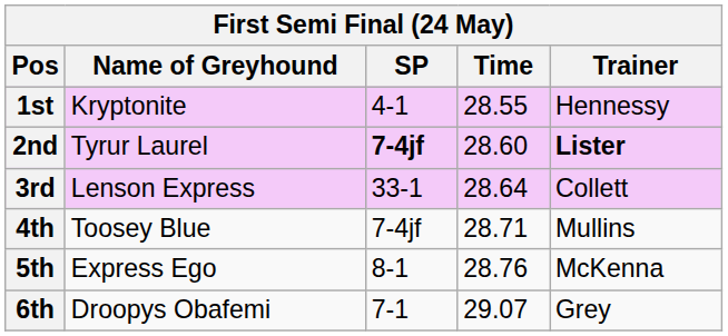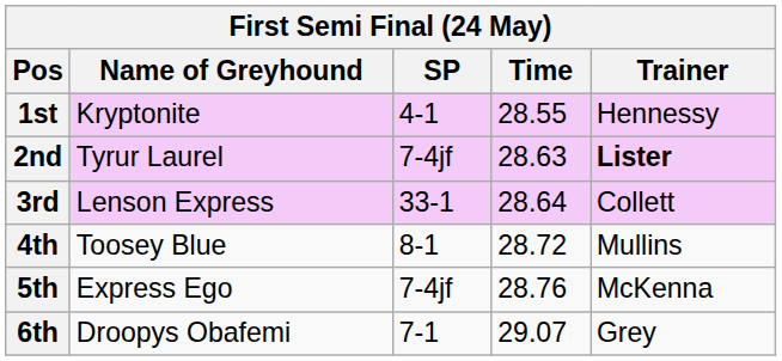 <table class="wikitable">
 <tr>
 <th colspan="6">First Semi Final (24 May)</th>
 </tr>
 <tr>
 <th width=30>Pos</th>
 <th width=180>Name of Greyhound</th>
 <th width=50>SP</th>
 <th width=50>Time</th>
 <th width=100>Trainer</th>
 </tr>
 <tr style="background: #f4caf9;">
 <th>1st</th>
 <td>Kryptonite</td>
 <td>4-1</td>
 <td>28.55</td>
 <td>Hennessy</td>
 </tr>
 <tr style="background: #f4caf9;">
 <th>2nd</th>
 <td>Tyrur Laurel</td>
-<td><strong>7-4jf</strong></td>
-<td>28.60</td>
+<td>7-4jf</td>
+<td>28.63</td>
 <td><strong>Lister</strong></td>
 </tr>
 <tr style="background: #f4caf9;">
 <th>3rd</th>
 <td>Lenson Express</td>
 <td>33-1</td>
 <td>28.64</td>
 <td>Collett</td>
 </tr>
 <tr>
 <th>4th</th>
 <td>Toosey Blue</td>
-<td>7-4jf</td>
-<td>28.71</td>
+<td>8-1</td>
+<td>28.72</td>
 <td>Mullins</td>
 </tr>
 <tr>
 <th>5th</th>
 <td>Express Ego</td>
-<td>8-1</td>
+<td>7-4jf</td>
 <td>28.76</td>
 <td>McKenna</td>
 </tr>
 <tr>
 <th>6th</th>
 <td>Droopys Obafemi</td>
 <td>7-1</td>
 <td>29.07</td>
 <td>Grey</td>
 </tr>
 </table>
